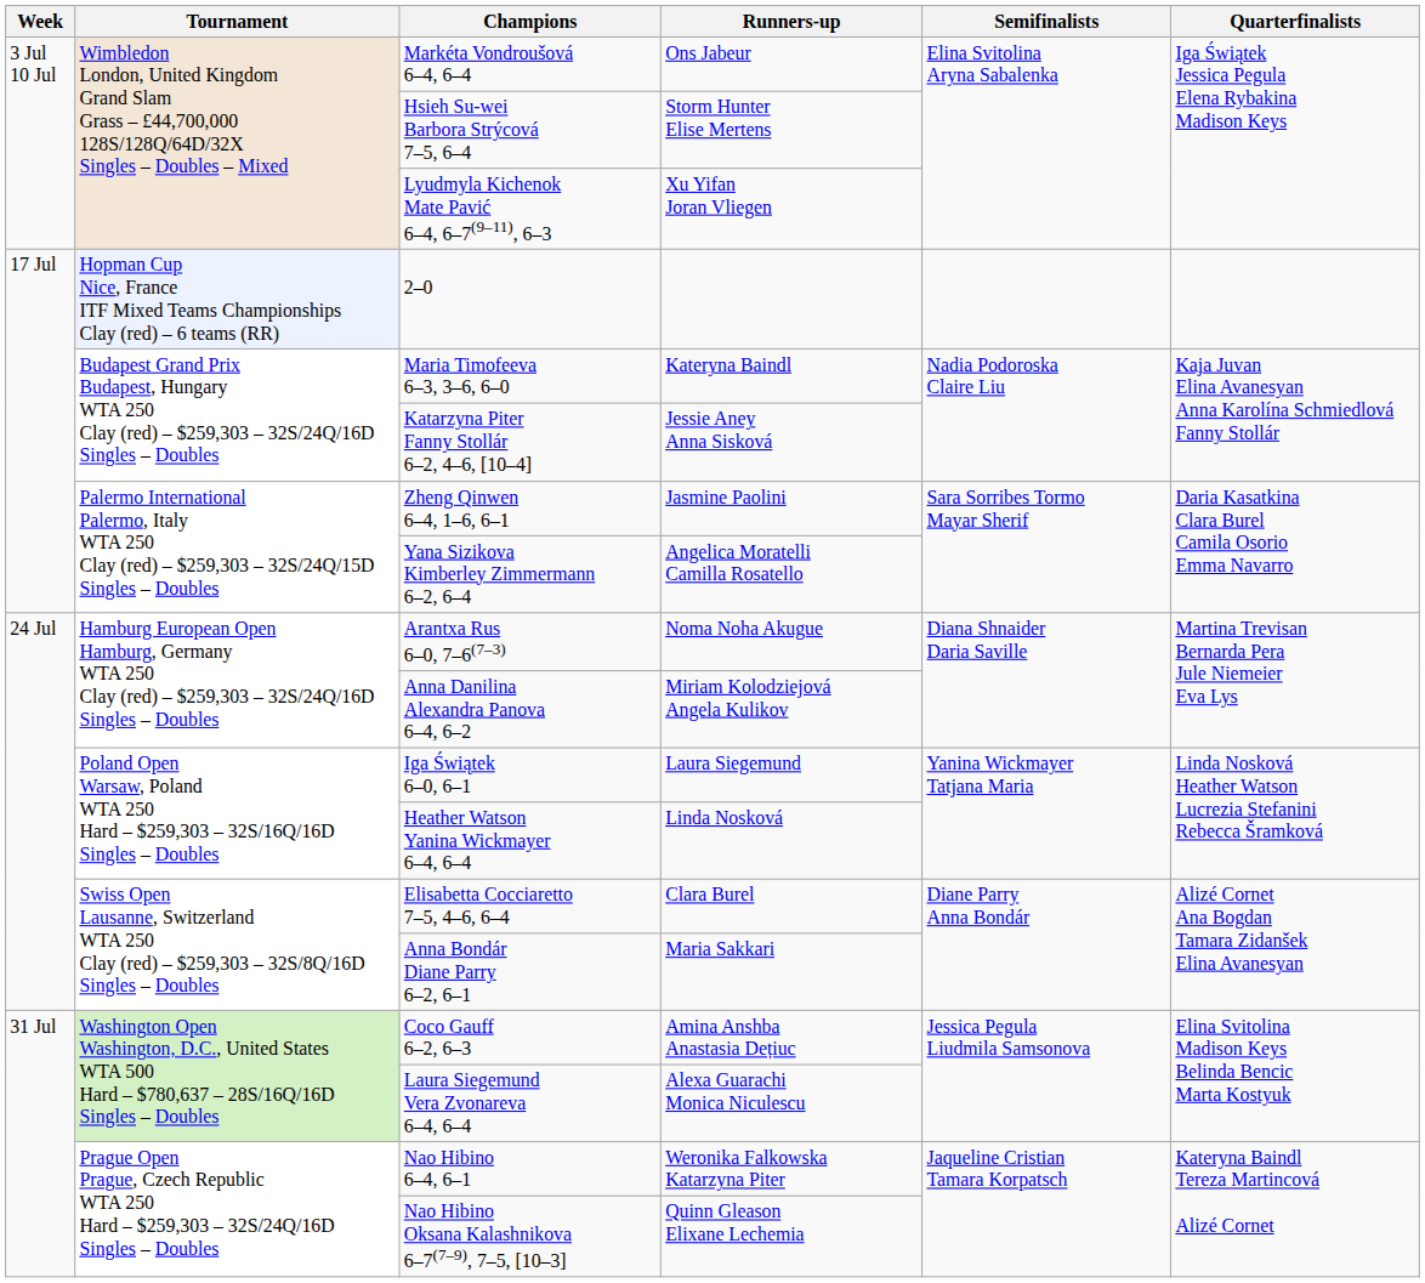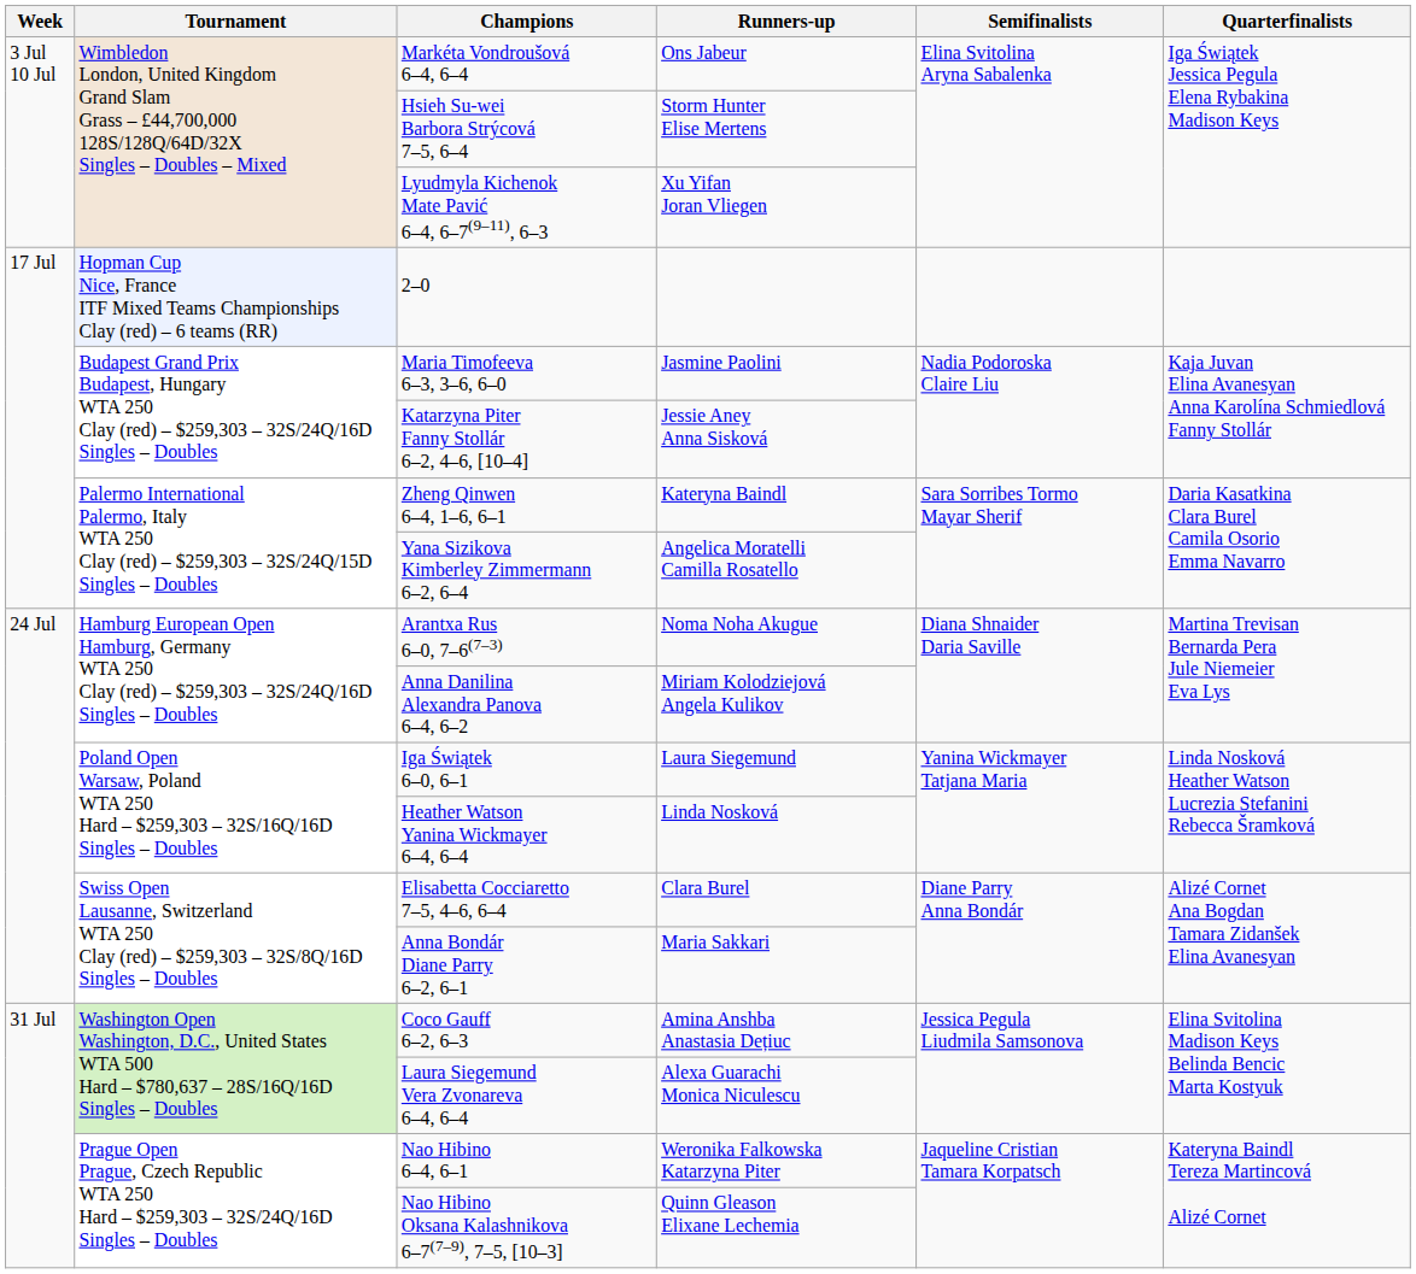 <table class=wikitable style=font-size:95%>
 <tr>
 <th style="width:48px;">Week</th>
 <th style="width:250px;">Tournament</th>
 <th style="width:200px;">Champions</th>
 <th style="width:200px;">Runners-up</th>
 <th style="width:190px;">Semifinalists</th>
 <th style="width:190px;">Quarterfinalists</th>
 </tr>
 <tr style="vertical-align:top">
 <td rowspan=3>3 Jul <br>10 Jul</td>
 <td style="background:#F3E6D7;" rowspan="3"><a href='#'>Wimbledon</a><br>London, United Kingdom<br>Grand Slam<br>Grass – £44,700,000<br>128S/128Q/64D/32X<br><a href='#'>Singles</a> – <a href='#'>Doubles</a> – <a href='#'>Mixed</a></td>
 <td> <a href='#'>Markéta Vondroušová</a><br>6–4, 6–4</td>
 <td> <a href='#'>Ons Jabeur</a></td>
 <td rowspan=3> <a href='#'>Elina Svitolina</a><br> <a href='#'>Aryna Sabalenka</a></td>
 <td rowspan=3> <a href='#'>Iga Świątek</a><br> <a href='#'>Jessica Pegula</a><br> <a href='#'>Elena Rybakina</a><br> <a href='#'>Madison Keys</a></td>
 </tr>
 <tr style="vertical-align:top">
 <td> <a href='#'>Hsieh Su-wei</a><br> <a href='#'>Barbora Strýcová</a><br>7–5, 6–4</td>
 <td> <a href='#'>Storm Hunter</a><br> <a href='#'>Elise Mertens</a></td>
 </tr>
 <tr style="vertical-align:top">
 <td> <a href='#'>Lyudmyla Kichenok</a><br> <a href='#'>Mate Pavić</a> <br>6–4, 6–7<sup>(9–11)</sup>, 6–3</td>
 <td> <a href='#'>Xu Yifan</a><br> <a href='#'>Joran Vliegen</a></td>
 </tr>
 <tr style="vertical-align:top">
 <td rowspan="5">17 Jul</td>
 <td style="background:#ECF2FF;"><a href='#'>Hopman Cup</a><br><a href='#'>Nice</a>, France<br>ITF Mixed Teams Championships<br>Clay (red) – 6 teams (RR)</td>
 <td> <br> 2–0</td>
 <td></td>
 <td><br></td>
 <td><br></td>
 </tr>
 <tr style="vertical-align:top">
 <td style="background:#fff;" rowspan="2"><a href='#'>Budapest Grand Prix</a><br><a href='#'>Budapest</a>, Hungary<br>WTA 250<br>Clay (red) – $259,303 – 32S/24Q/16D<br><a href='#'>Singles</a> – <a href='#'>Doubles</a></td>
 <td> <a href='#'>Maria Timofeeva</a> <br> 6–3, 3–6, 6–0</td>
-<td> <a href='#'>Kateryna Baindl</a></td>
+<td> <a href='#'>Jasmine Paolini</a></td>
 <td rowspan="2"> <a href='#'>Nadia Podoroska</a><br> <a href='#'>Claire Liu</a></td>
 <td rowspan="2"> <a href='#'>Kaja Juvan</a><br> <a href='#'>Elina Avanesyan</a><br> <a href='#'>Anna Karolína Schmiedlová</a><br> <a href='#'>Fanny Stollár</a></td>
 </tr>
 <tr style="vertical-align:top">
 <td> <a href='#'>Katarzyna Piter</a> <br>  <a href='#'>Fanny Stollár</a> <br> 6–2, 4–6, [10–4]</td>
 <td> <a href='#'>Jessie Aney</a> <br>  <a href='#'>Anna Sisková</a></td>
 </tr>
 <tr style="vertical-align:top">
 <td style="background:#fff;" rowspan="2"><a href='#'>Palermo International</a><br><a href='#'>Palermo</a>, Italy<br>WTA 250<br>Clay (red) – $259,303 – 32S/24Q/15D<br><a href='#'>Singles</a> – <a href='#'>Doubles</a></td>
 <td> <a href='#'>Zheng Qinwen</a> <br> 6–4, 1–6, 6–1</td>
-<td> <a href='#'>Jasmine Paolini</a></td>
+<td> <a href='#'>Kateryna Baindl</a></td>
 <td rowspan="2"> <a href='#'>Sara Sorribes Tormo</a><br> <a href='#'>Mayar Sherif</a></td>
 <td rowspan="2"> <a href='#'>Daria Kasatkina</a> <br> <a href='#'>Clara Burel</a><br> <a href='#'>Camila Osorio</a> <br> <a href='#'>Emma Navarro</a></td>
 </tr>
 <tr style="vertical-align:top">
 <td> <a href='#'>Yana Sizikova</a> <br>  <a href='#'>Kimberley Zimmermann</a> <br> 6–2, 6–4</td>
 <td> <a href='#'>Angelica Moratelli</a> <br>  <a href='#'>Camilla Rosatello</a></td>
 </tr>
 <tr style="vertical-align:top">
 <td rowspan="6">24 Jul</td>
 <td style="background:#fff;" rowspan="2"><a href='#'>Hamburg European Open</a><br><a href='#'>Hamburg</a>, Germany<br>WTA 250<br>Clay (red) – $259,303 – 32S/24Q/16D<br><a href='#'>Singles</a> – <a href='#'>Doubles</a></td>
 <td> <a href='#'>Arantxa Rus</a> <br> 6–0, 7–6<sup>(7–3)</sup></td>
 <td> <a href='#'>Noma Noha Akugue</a></td>
 <td rowspan=2> <a href='#'>Diana Shnaider</a><br> <a href='#'>Daria Saville</a></td>
 <td rowspan=2> <a href='#'>Martina Trevisan</a><br> <a href='#'>Bernarda Pera</a><br> <a href='#'>Jule Niemeier</a><br> <a href='#'>Eva Lys</a></td>
 </tr>
 <tr style="vertical-align:top">
 <td> <a href='#'>Anna Danilina</a> <br>  <a href='#'>Alexandra Panova</a> <br> 6–4, 6–2</td>
 <td> <a href='#'>Miriam Kolodziejová</a> <br>  <a href='#'>Angela Kulikov</a></td>
 </tr>
 <tr style="vertical-align:top">
 <td style="background:#fff;" rowspan="2"><a href='#'>Poland Open</a><br><a href='#'>Warsaw</a>, Poland<br>WTA 250<br>Hard – $259,303 – 32S/16Q/16D<br><a href='#'>Singles</a> – <a href='#'>Doubles</a></td>
 <td> <a href='#'>Iga Świątek</a> <br> 6–0, 6–1</td>
 <td> <a href='#'>Laura Siegemund</a></td>
 <td rowspan=2> <a href='#'>Yanina Wickmayer</a> <br> <a href='#'>Tatjana Maria</a></td>
 <td rowspan=2> <a href='#'>Linda Nosková</a><br> <a href='#'>Heather Watson</a> <br> <a href='#'>Lucrezia Stefanini</a> <br> <a href='#'>Rebecca Šramková</a></td>
 </tr>
 <tr style="vertical-align:top">
 <td> <a href='#'>Heather Watson</a> <br>  <a href='#'>Yanina Wickmayer</a> <br> 6–4, 6–4</td>
 <td> <a href='#'>Linda Nosková</a></td>
 </tr>
 <tr style="vertical-align:top">
 <td style="background:#fff;" rowspan="2"><a href='#'>Swiss Open</a><br><a href='#'>Lausanne</a>, Switzerland<br>WTA 250<br>Clay (red) – $259,303 – 32S/8Q/16D<br><a href='#'>Singles</a> – <a href='#'>Doubles</a></td>
 <td> <a href='#'>Elisabetta Cocciaretto</a> <br> 7–5, 4–6, 6–4</td>
 <td> <a href='#'>Clara Burel</a></td>
 <td rowspan=2> <a href='#'>Diane Parry</a> <br> <a href='#'>Anna Bondár</a></td>
 <td rowspan=2> <a href='#'>Alizé Cornet</a><br> <a href='#'>Ana Bogdan</a> <br> <a href='#'>Tamara Zidanšek</a> <br> <a href='#'>Elina Avanesyan</a></td>
 </tr>
 <tr style="vertical-align:top">
 <td> <a href='#'>Anna Bondár</a> <br>  <a href='#'>Diane Parry</a> <br> 6–2, 6–1</td>
 <td> <a href='#'>Maria Sakkari</a></td>
 </tr>
 <tr style="vertical-align:top">
 <td rowspan="4">31 Jul</td>
 <td style="background:#D4F1C5;" rowspan="2"><a href='#'>Washington Open</a><br><a href='#'>Washington, D.C.</a>, United States<br>WTA 500<br>Hard – $780,637 – 28S/16Q/16D<br><a href='#'>Singles</a> – <a href='#'>Doubles</a></td>
 <td> <a href='#'>Coco Gauff</a><br>6–2, 6–3</td>
 <td> <a href='#'>Amina Anshba</a> <br>  <a href='#'>Anastasia Dețiuc</a></td>
 <td rowspan=2> <a href='#'>Jessica Pegula</a> <br>  <a href='#'>Liudmila Samsonova</a></td>
 <td rowspan=2> <a href='#'>Elina Svitolina</a><br> <a href='#'>Madison Keys</a><br> <a href='#'>Belinda Bencic</a> <br> <a href='#'>Marta Kostyuk</a></td>
 </tr>
 <tr style="vertical-align:top">
 <td> <a href='#'>Laura Siegemund</a> <br>  <a href='#'>Vera Zvonareva</a> <br> 6–4, 6–4</td>
 <td> <a href='#'>Alexa Guarachi</a> <br>  <a href='#'>Monica Niculescu</a></td>
 </tr>
 <tr style="vertical-align:top">
 <td style="background:#fff;" rowspan="2"><a href='#'>Prague Open</a><br><a href='#'>Prague</a>, Czech Republic<br>WTA 250<br>Hard – $259,303 – 32S/24Q/16D<br><a href='#'>Singles</a> – <a href='#'>Doubles</a></td>
 <td> <a href='#'>Nao Hibino</a> <br> 6–4, 6–1</td>
 <td> <a href='#'>Weronika Falkowska</a> <br>  <a href='#'>Katarzyna Piter</a></td>
 <td rowspan=2> <a href='#'>Jaqueline Cristian</a> <br> <a href='#'>Tamara Korpatsch</a></td>
 <td rowspan=2> <a href='#'>Kateryna Baindl</a><br> <a href='#'>Tereza Martincová</a> <br> <br> <a href='#'>Alizé Cornet</a></td>
 </tr>
 <tr style="vertical-align:top">
 <td> <a href='#'>Nao Hibino</a> <br>  <a href='#'>Oksana Kalashnikova</a> <br> 6–7<sup>(7–9)</sup>, 7–5, [10–3]</td>
 <td> <a href='#'>Quinn Gleason</a> <br>  <a href='#'>Elixane Lechemia</a></td>
 </tr>
 </table>
